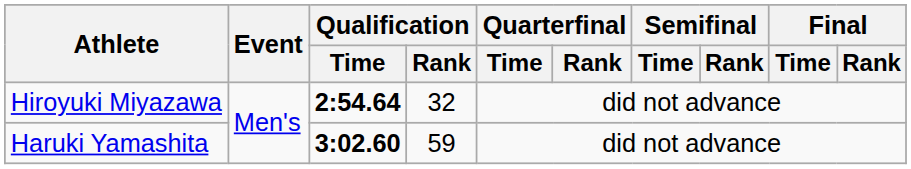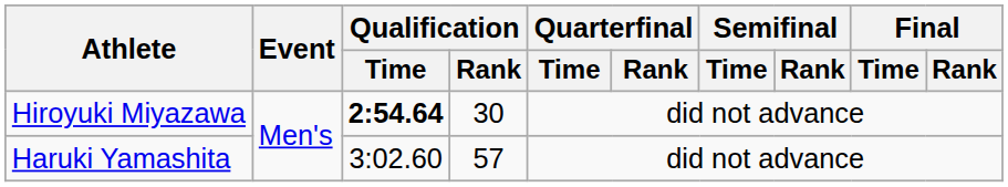 <table class=wikitable style=font-size:90%;text-align:center>
 <tr>
 <th rowspan=2>Athlete</th>
 <th rowspan=2>Event</th>
 <th colspan=2>Qualification</th>
 <th colspan=2>Quarterfinal</th>
 <th colspan=2>Semifinal</th>
 <th colspan=2>Final</th>
 </tr>
 <tr style=font-size:95%>
 <th>Time</th>
 <th>Rank</th>
 <th>Time</th>
 <th>Rank</th>
 <th>Time</th>
 <th>Rank</th>
 <th>Time</th>
 <th>Rank</th>
 </tr>
 <tr>
 <td align=left><a href='#'>Hiroyuki Miyazawa</a></td>
 <td align=left rowspan=2><a href='#'>Men's</a></td>
 <td><strong>2:54.64</strong></td>
-<td>32</td>
+<td>30</td>
 <td colspan=6>did not advance</td>
 </tr>
 <tr>
 <td align=left><a href='#'>Haruki Yamashita</a></td>
-<td><strong>3:02.60</strong></td>
-<td>59</td>
+<td>3:02.60</td>
+<td>57</td>
 <td colspan=6>did not advance</td>
 </tr>
 </table>
